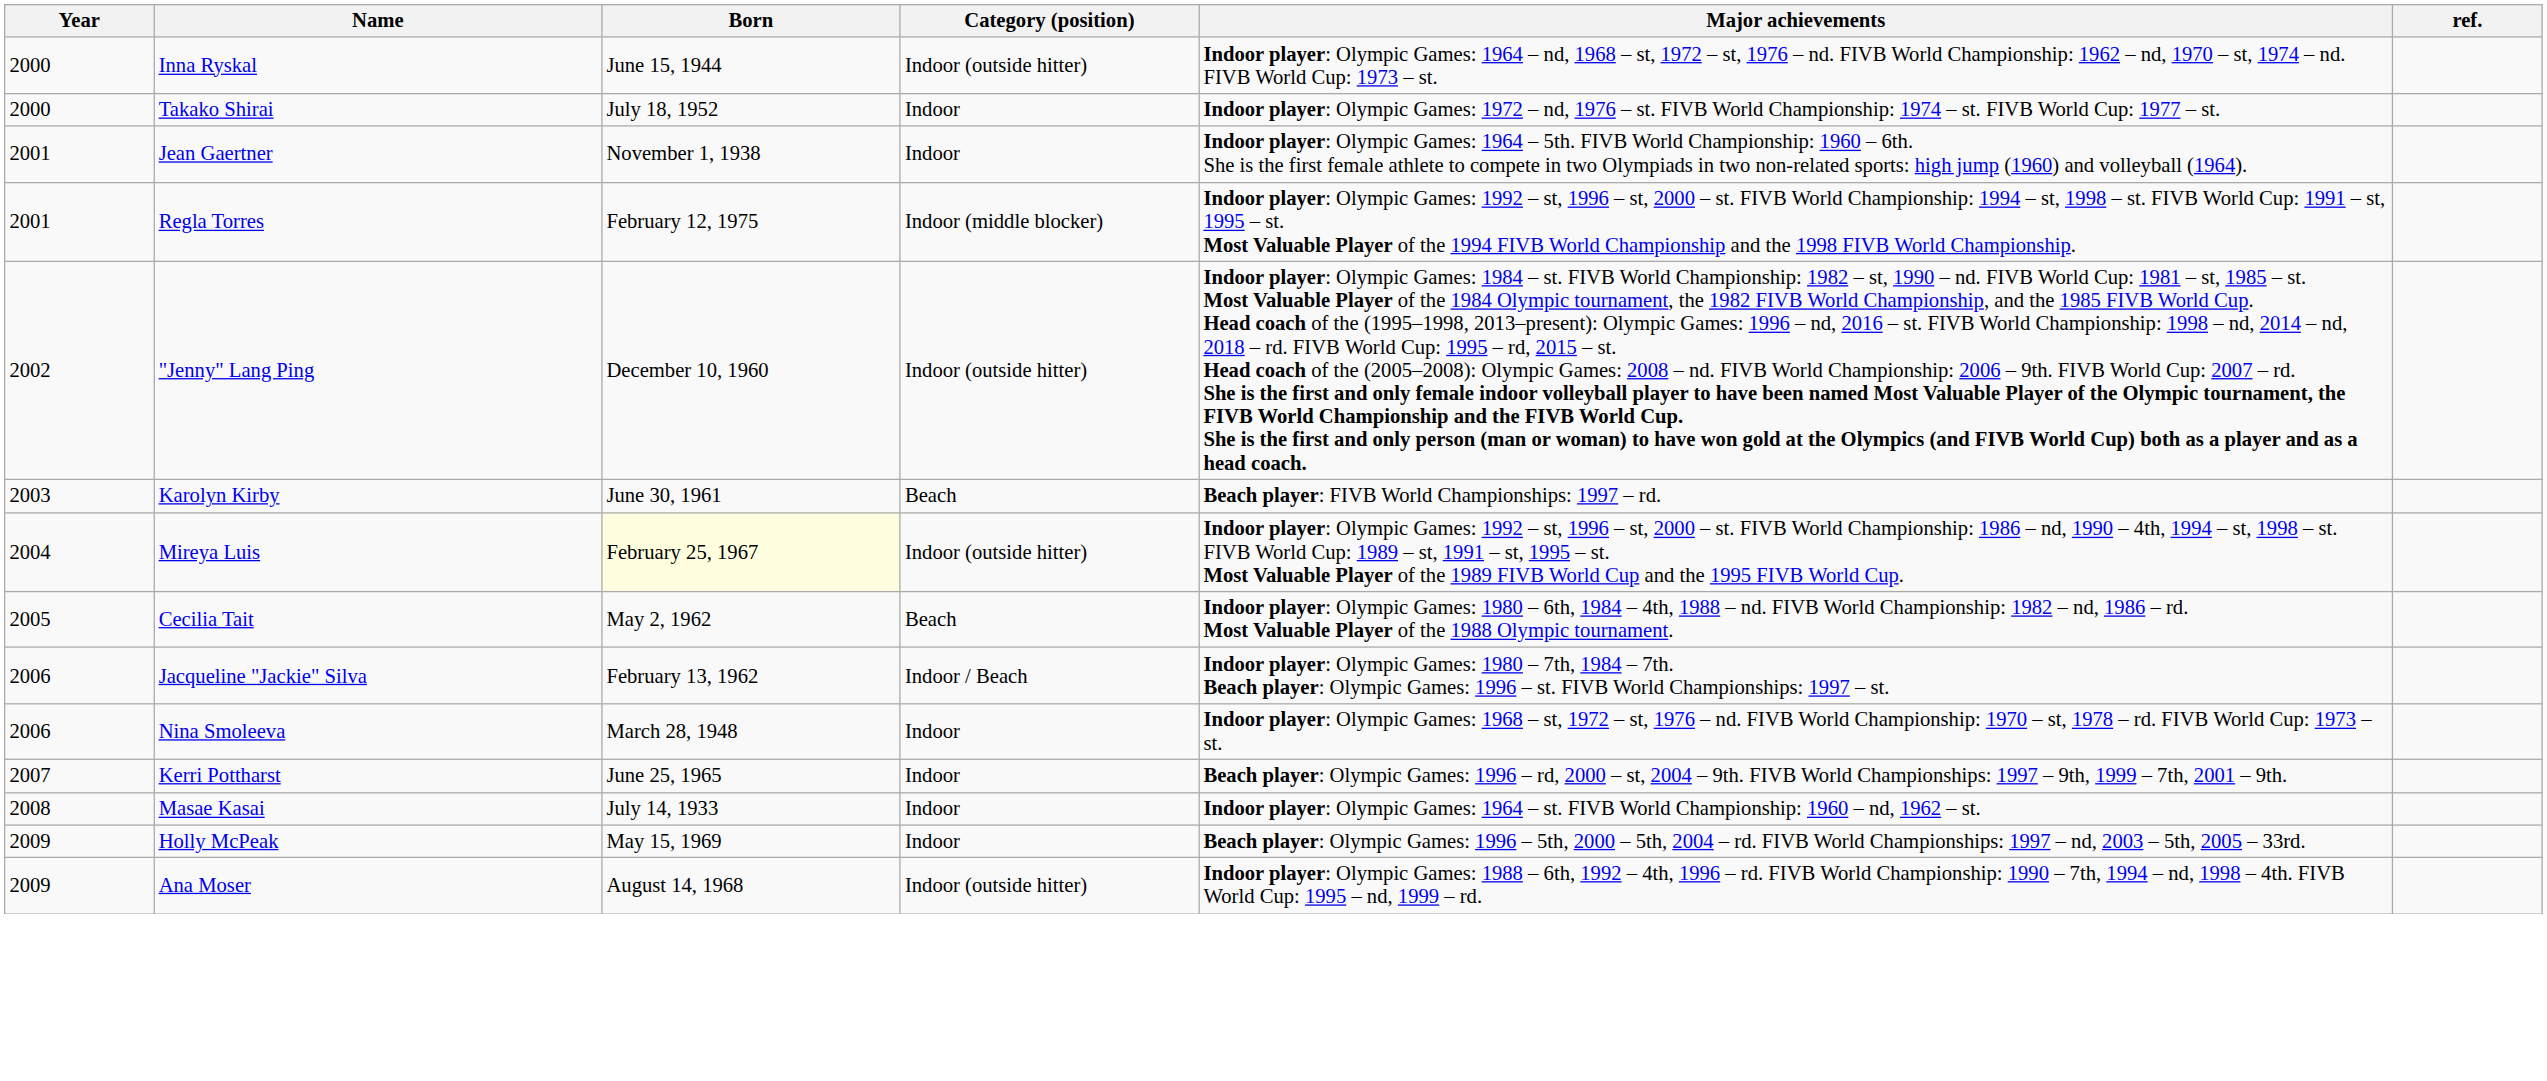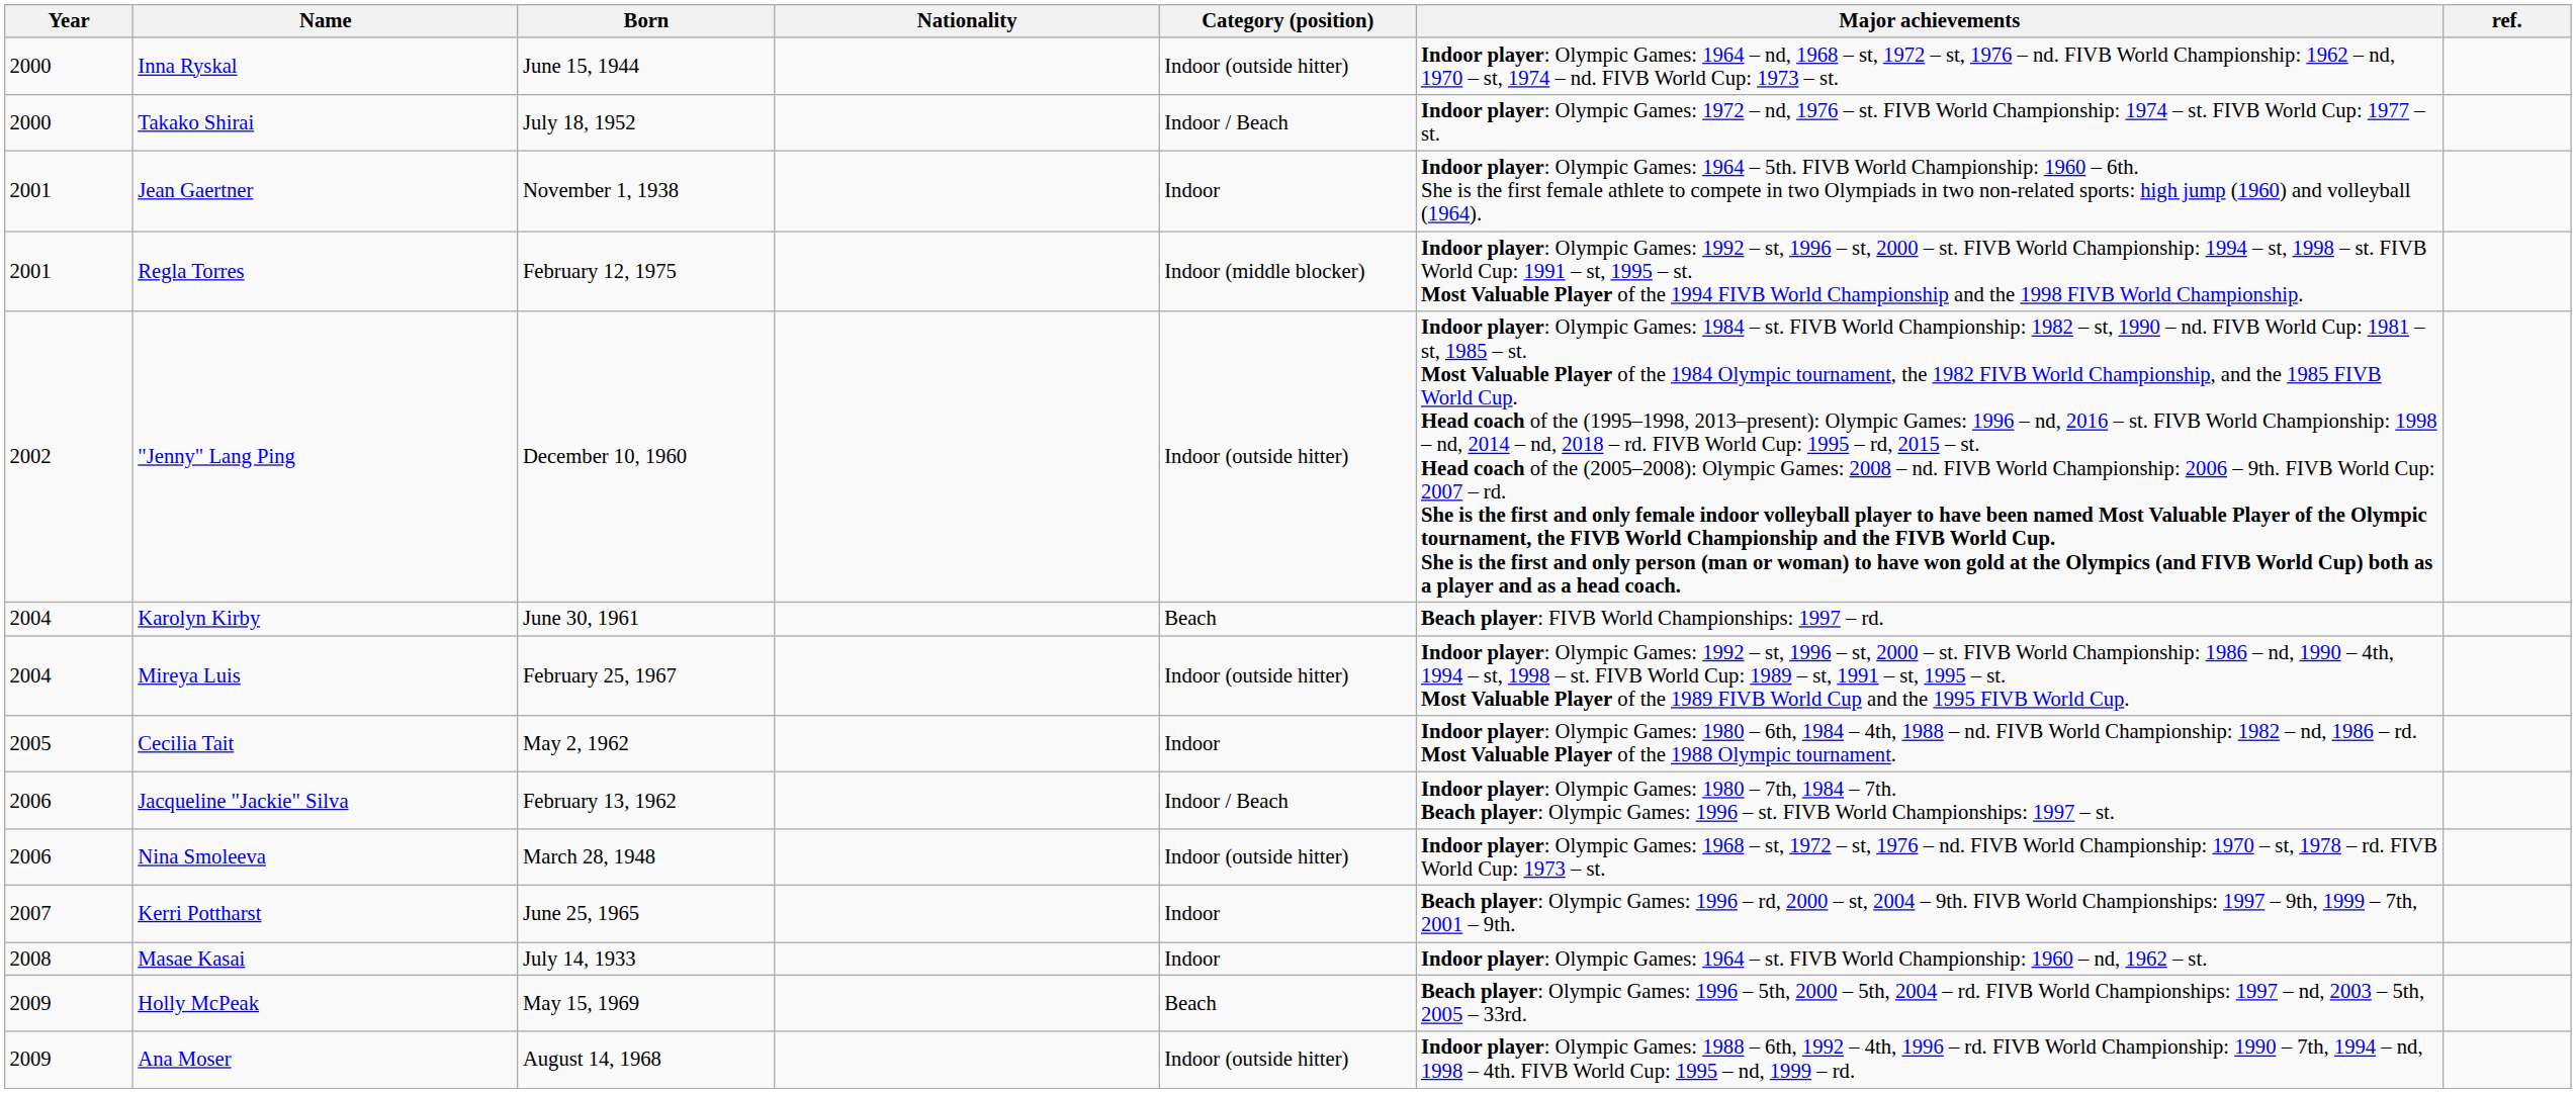 <table class="wikitable">
 <tr>
 <th style="width: 5%;">Year</th>
 <th style="width: 15%;">Name</th>
 <th style="width: 10%;">Born</th>
+<th style="width: 15%;">Nationality</th>
 <th style="width: 10%;">Category (position)</th>
 <th style="width: 40%;">Major achievements</th>
 <th style="width: 5%;">ref.</th>
 </tr>
 <tr>
 <td>2000</td>
 <td><a href='#'>Inna Ryskal</a></td>
 <td>June 15, 1944</td>
+<td><br></td>
 <td>Indoor (outside hitter)</td>
 <td><strong>Indoor player</strong>: Olympic Games: <a href='#'>1964</a> – nd, <a href='#'>1968</a> – st, <a href='#'>1972</a> – st, <a href='#'>1976</a> – nd. FIVB World Championship: <a href='#'>1962</a> – nd, <a href='#'>1970</a> – st, <a href='#'>1974</a> – nd. FIVB World Cup: <a href='#'>1973</a> – st.</td>
 <td></td>
 </tr>
 <tr>
 <td>2000</td>
 <td><a href='#'>Takako Shirai</a></td>
 <td>July 18, 1952</td>
-<td>Indoor</td>
+<td></td>
+<td>Indoor / Beach</td>
 <td><strong>Indoor player</strong>: Olympic Games: <a href='#'>1972</a> – nd, <a href='#'>1976</a> – st. FIVB World Championship: <a href='#'>1974</a> – st. FIVB World Cup: <a href='#'>1977</a> – st.</td>
 <td></td>
 </tr>
 <tr>
 <td>2001</td>
 <td><a href='#'>Jean Gaertner</a></td>
 <td>November 1, 1938</td>
+<td></td>
 <td>Indoor</td>
 <td><strong>Indoor player</strong>: Olympic Games: <a href='#'>1964</a> – 5th. FIVB World Championship: <a href='#'>1960</a> – 6th.<br>She is the first female athlete to compete in two Olympiads in two non-related sports: <a href='#'>high jump</a> (<a href='#'>1960</a>) and volleyball (<a href='#'>1964</a>).</td>
 <td></td>
 </tr>
 <tr>
 <td>2001</td>
 <td><a href='#'>Regla Torres</a></td>
 <td>February 12, 1975</td>
+<td></td>
 <td>Indoor (middle blocker)</td>
 <td><strong>Indoor player</strong>: Olympic Games: <a href='#'>1992</a> – st, <a href='#'>1996</a> – st, <a href='#'>2000</a> – st. FIVB World Championship: <a href='#'>1994</a> – st, <a href='#'>1998</a> – st. FIVB World Cup: <a href='#'>1991</a> – st, <a href='#'>1995</a> – st.<br><strong>Most Valuable Player</strong> of the <a href='#'>1994 FIVB World Championship</a> and the <a href='#'>1998 FIVB World Championship</a>.</td>
 <td></td>
 </tr>
 <tr>
 <td>2002</td>
 <td><a href='#'>"Jenny" Lang Ping</a></td>
 <td>December 10, 1960</td>
+<td></td>
 <td>Indoor (outside hitter)</td>
 <td><strong>Indoor player</strong>: Olympic Games: <a href='#'>1984</a> – st. FIVB World Championship: <a href='#'>1982</a> – st, <a href='#'>1990</a> – nd. FIVB World Cup: <a href='#'>1981</a> – st, <a href='#'>1985</a> – st.<br><strong>Most Valuable Player</strong> of the <a href='#'>1984 Olympic tournament</a>, the <a href='#'>1982 FIVB World Championship</a>, and the <a href='#'>1985 FIVB World Cup</a>.<br><strong>Head coach</strong> of the  (1995–1998, 2013–present): Olympic Games: <a href='#'>1996</a> – nd, <a href='#'>2016</a> – st. FIVB World Championship: <a href='#'>1998</a> – nd, <a href='#'>2014</a> – nd, <a href='#'>2018</a> – rd. FIVB World Cup: <a href='#'>1995</a> – rd, <a href='#'>2015</a> – st.<br><strong>Head coach</strong> of the  (2005–2008): Olympic Games: <a href='#'>2008</a> – nd. FIVB World Championship: <a href='#'>2006</a> – 9th. FIVB World Cup: <a href='#'>2007</a> – rd.<br><strong>She is the first and only female indoor volleyball player to have been named Most Valuable Player of the Olympic tournament, the FIVB World Championship and the FIVB World Cup.</strong><br><strong>She is the first and only person (man or woman) to have won gold at the Olympics (and FIVB World Cup) both as a player and as a head coach.</strong></td>
 <td></td>
 </tr>
 <tr>
-<td>2003</td>
+<td>2004</td>
 <td><a href='#'>Karolyn Kirby</a></td>
 <td>June 30, 1961</td>
+<td></td>
 <td>Beach</td>
 <td><strong>Beach player</strong>: FIVB World Championships: <a href='#'>1997</a> – rd.</td>
 <td></td>
 </tr>
 <tr>
 <td>2004</td>
 <td><a href='#'>Mireya Luis</a></td>
-<td style="background: lightyellow;">February 25, 1967</td>
+<td>February 25, 1967</td>
+<td></td>
 <td>Indoor (outside hitter)</td>
 <td><strong>Indoor player</strong>: Olympic Games: <a href='#'>1992</a> – st, <a href='#'>1996</a> – st, <a href='#'>2000</a> – st. FIVB World Championship: <a href='#'>1986</a> – nd, <a href='#'>1990</a> – 4th, <a href='#'>1994</a> – st, <a href='#'>1998</a> – st. FIVB World Cup: <a href='#'>1989</a> – st, <a href='#'>1991</a> – st, <a href='#'>1995</a> – st.<br><strong>Most Valuable Player</strong> of the <a href='#'>1989 FIVB World Cup</a> and the <a href='#'>1995 FIVB World Cup</a>.</td>
 <td></td>
 </tr>
 <tr>
 <td>2005</td>
 <td><a href='#'>Cecilia Tait</a></td>
 <td>May 2, 1962</td>
-<td>Beach</td>
+<td></td>
+<td>Indoor</td>
 <td><strong>Indoor player</strong>: Olympic Games: <a href='#'>1980</a> – 6th, <a href='#'>1984</a> – 4th, <a href='#'>1988</a> – nd. FIVB World Championship: <a href='#'>1982</a> – nd, <a href='#'>1986</a> – rd.<br><strong>Most Valuable Player</strong> of the <a href='#'>1988 Olympic tournament</a>.</td>
 <td></td>
 </tr>
 <tr>
 <td>2006</td>
 <td><a href='#'>Jacqueline "Jackie" Silva</a></td>
 <td>February 13, 1962</td>
+<td></td>
 <td>Indoor / Beach</td>
 <td><strong>Indoor player</strong>: Olympic Games: <a href='#'>1980</a> – 7th, <a href='#'>1984</a> – 7th.<br><strong>Beach player</strong>: Olympic Games: <a href='#'>1996</a> – st. FIVB World Championships: <a href='#'>1997</a> – st.</td>
 <td></td>
 </tr>
 <tr>
 <td>2006</td>
 <td><a href='#'>Nina Smoleeva</a></td>
 <td>March 28, 1948</td>
-<td>Indoor</td>
+<td><br></td>
+<td>Indoor (outside hitter)</td>
 <td><strong>Indoor player</strong>: Olympic Games: <a href='#'>1968</a> – st, <a href='#'>1972</a> – st, <a href='#'>1976</a> – nd. FIVB World Championship: <a href='#'>1970</a> – st, <a href='#'>1978</a> – rd. FIVB World Cup: <a href='#'>1973</a> – st.</td>
 <td></td>
 </tr>
 <tr>
 <td>2007</td>
 <td><a href='#'>Kerri Pottharst</a></td>
 <td>June 25, 1965</td>
+<td></td>
 <td>Indoor</td>
 <td><strong>Beach player</strong>: Olympic Games: <a href='#'>1996</a> – rd, <a href='#'>2000</a> – st, <a href='#'>2004</a> – 9th. FIVB World Championships: <a href='#'>1997</a> – 9th, <a href='#'>1999</a> – 7th, <a href='#'>2001</a> – 9th.</td>
 <td></td>
 </tr>
 <tr>
 <td>2008</td>
 <td><a href='#'>Masae Kasai</a></td>
 <td>July 14, 1933</td>
+<td></td>
 <td>Indoor</td>
 <td><strong>Indoor player</strong>: Olympic Games: <a href='#'>1964</a> – st. FIVB World Championship: <a href='#'>1960</a> – nd, <a href='#'>1962</a> – st.</td>
 <td></td>
 </tr>
 <tr>
 <td>2009</td>
 <td><a href='#'>Holly McPeak</a></td>
 <td>May 15, 1969</td>
-<td>Indoor</td>
+<td></td>
+<td>Beach</td>
 <td><strong>Beach player</strong>: Olympic Games: <a href='#'>1996</a> – 5th, <a href='#'>2000</a> – 5th, <a href='#'>2004</a> – rd. FIVB World Championships: <a href='#'>1997</a> – nd, <a href='#'>2003</a> – 5th, <a href='#'>2005</a> – 33rd.</td>
 <td></td>
 </tr>
 <tr>
 <td>2009</td>
 <td><a href='#'>Ana Moser</a></td>
 <td>August 14, 1968</td>
+<td></td>
 <td>Indoor (outside hitter)</td>
 <td><strong>Indoor player</strong>: Olympic Games: <a href='#'>1988</a> – 6th, <a href='#'>1992</a> – 4th, <a href='#'>1996</a> – rd. FIVB World Championship: <a href='#'>1990</a> – 7th, <a href='#'>1994</a> – nd, <a href='#'>1998</a> – 4th. FIVB World Cup: <a href='#'>1995</a> – nd, <a href='#'>1999</a> – rd.</td>
 <td></td>
 </tr>
 </table>
